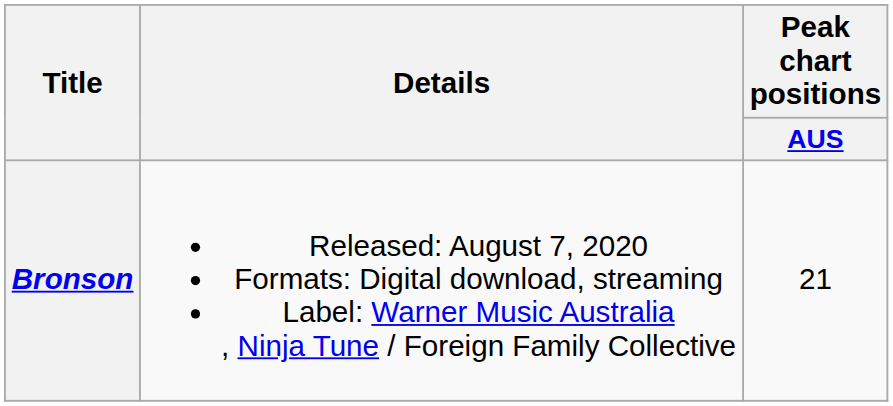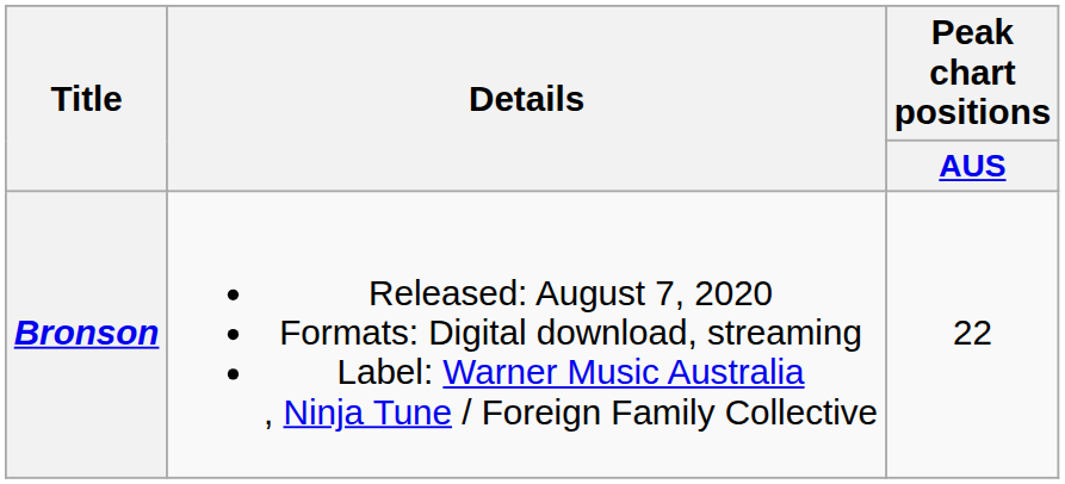 <table class="wikitable plainrowheaders" style="text-align:center">
 <tr>
 <th scope="col" rowspan="2">Title</th>
 <th scope="col" rowspan="2">Details</th>
 <th scope="col" colspan="1">Peak chart positions</th>
 </tr>
 <tr>
 <th scope="col" style="width:3em;font-size:90%;"><a href='#'>AUS</a><br></th>
 </tr>
 <tr>
 <th scope="row"><em><a href='#'>Bronson</a></em><br></th>
 <td><br><ul><li>Released: August 7, 2020</li><li>Formats: Digital download, streaming</li><li>Label: <a href='#'>Warner Music Australia</a><br>, <a href='#'>Ninja Tune</a> / Foreign Family Collective<br></li></ul></td>
-<td>21</td>
+<td>22</td>
 </tr>
 </table>
